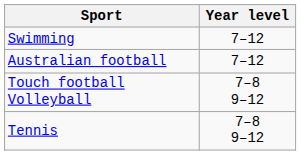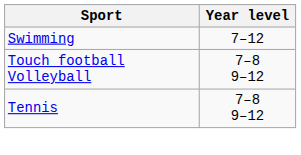 <table class="wikitable">
 <tr>
 <th style="width:13.5em;">Sport</th>
 <th style="width:6.5em;">Year level</th>
 </tr>
 <tr>
 <td><a href='#'>Swimming</a></td>
-<td align=center>7–12</td>
-</tr>
-<tr>
-<td><a href='#'>Australian football</a></td>
 <td align=center>7–12</td>
 </tr>
 <tr>
 <td><a href='#'>Touch football</a> <br> <a href='#'>Volleyball</a></td>
 <td align=center>7–8 <br> 9–12</td>
 </tr>
 <tr>
 <td><a href='#'>Tennis</a></td>
 <td align=center>7–8 <br> 9–12</td>
 </tr>
 </table>
